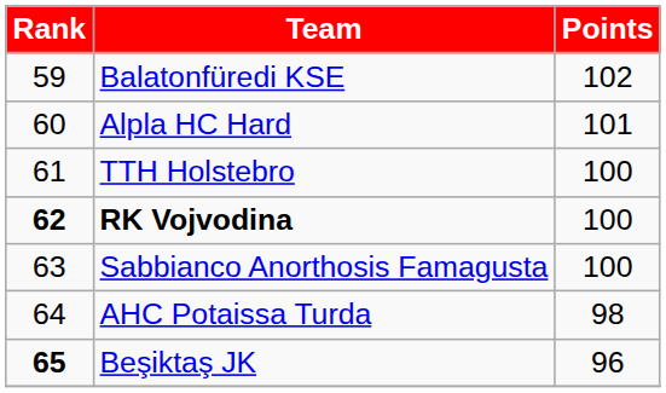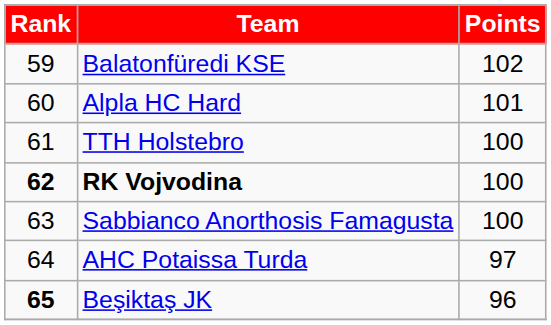 <table class="wikitable" style="text-align: center;">
 <tr>
 <th style="color:white; background:#FF0000">Rank</th>
 <th style="color:white; background:#FF0000">Team</th>
 <th style="color:white; background:#FF0000">Points</th>
 </tr>
 <tr>
 <td>59</td>
 <td align=left> <a href='#'>Balatonfüredi KSE</a></td>
 <td>102</td>
 </tr>
 <tr>
 <td>60</td>
 <td align=left> <a href='#'>Alpla HC Hard</a></td>
 <td>101</td>
 </tr>
 <tr>
 <td>61</td>
 <td align=left> <a href='#'>TTH Holstebro</a></td>
 <td>100</td>
 </tr>
 <tr>
 <td><strong>62</strong></td>
 <td align=left> <strong>RK Vojvodina</strong></td>
 <td>100</td>
 </tr>
 <tr>
 <td>63</td>
 <td align=left> <a href='#'>Sabbianco Anorthosis Famagusta</a></td>
 <td>100</td>
 </tr>
 <tr>
 <td>64</td>
 <td align=left> <a href='#'>AHC Potaissa Turda</a></td>
-<td>98</td>
+<td>97</td>
 </tr>
 <tr>
 <td><strong>65</strong></td>
 <td align=left> <a href='#'>Beşiktaş JK</a></td>
 <td>96</td>
 </tr>
 <tr>
 </tr>
 </table>
